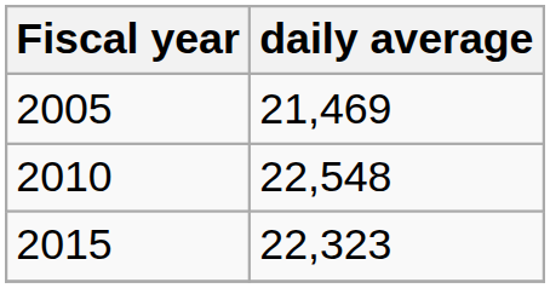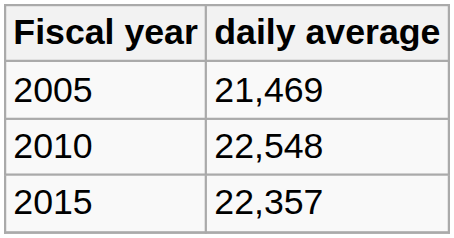 <table class="wikitable">
 <tr>
 <th>Fiscal year</th>
 <th>daily average</th>
 </tr>
 <tr>
 <td>2005</td>
 <td>21,469</td>
 </tr>
 <tr>
 <td>2010</td>
 <td>22,548</td>
 </tr>
 <tr>
 <td>2015</td>
-<td>22,323</td>
+<td>22,357</td>
 </tr>
 <tr>
 </tr>
 </table>
